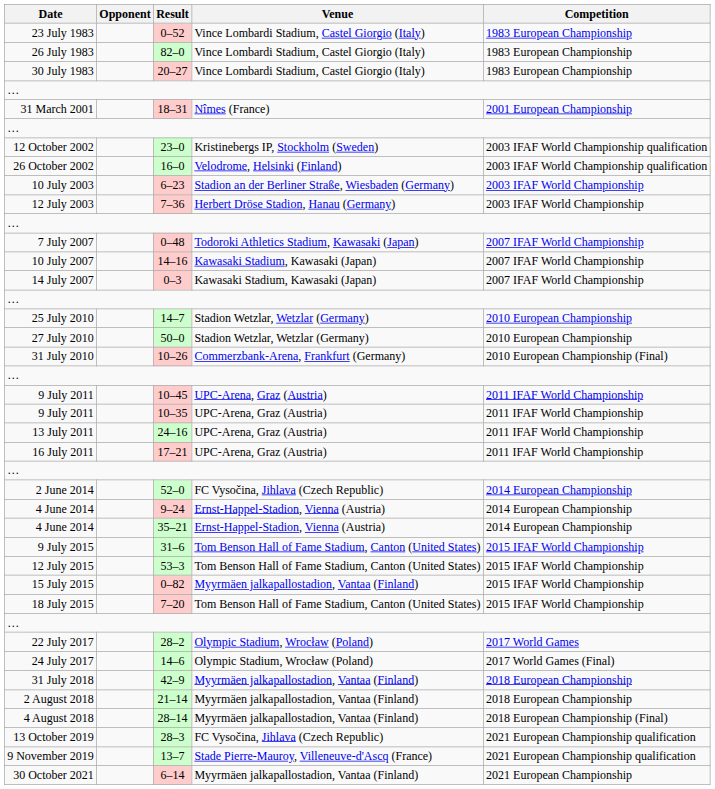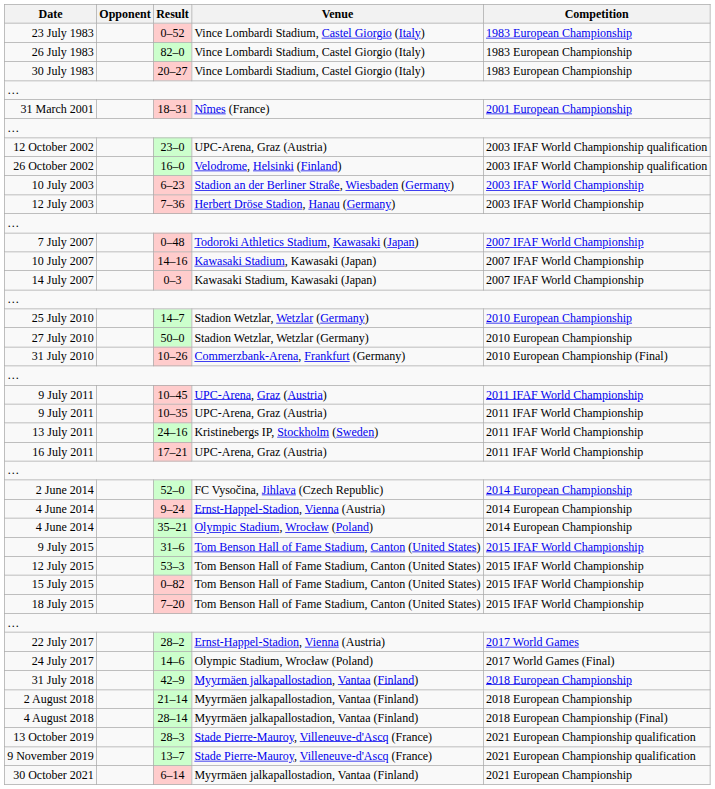 <table class="wikitable">
 <tr>
 <th>Date</th>
 <th>Opponent</th>
 <th>Result</th>
 <th>Venue</th>
 <th>Competition</th>
 </tr>
 <tr>
 <td style="text-align:right;">23 July 1983</td>
 <td></td>
 <td style="text-align:center; background:#FFCCCC">0–52</td>
 <td>Vince Lombardi Stadium, <a href='#'>Castel Giorgio</a> (<a href='#'>Italy</a>)</td>
 <td><a href='#'>1983 European Championship</a></td>
 </tr>
 <tr>
 <td style="text-align:right;">26 July 1983</td>
 <td></td>
 <td style="text-align:center; background:#CCFFCC">82–0</td>
 <td>Vince Lombardi Stadium, Castel Giorgio (Italy)</td>
 <td>1983 European Championship</td>
 </tr>
 <tr>
 <td style="text-align:right;">30 July 1983</td>
 <td></td>
 <td style="text-align:center; background:#FFCCCC">20–27</td>
 <td>Vince Lombardi Stadium, Castel Giorgio (Italy)</td>
 <td>1983 European Championship</td>
 </tr>
 <tr>
 <td colspan="6">…</td>
 </tr>
 <tr>
 <td style="text-align:right;">31 March 2001</td>
 <td></td>
 <td style="text-align:center; background:#FFCCCC">18–31</td>
 <td><a href='#'>Nîmes</a> (France)</td>
 <td><a href='#'>2001 European Championship</a></td>
 </tr>
 <tr>
 <td colspan="6">…</td>
 </tr>
 <tr>
 <td style="text-align:right;">12 October 2002</td>
 <td></td>
 <td style="text-align:center; background:#CCFFCC">23–0</td>
-<td>Kristinebergs IP, <a href='#'>Stockholm</a> (<a href='#'>Sweden</a>)</td>
+<td>UPC-Arena, Graz (Austria)</td>
 <td>2003 IFAF World Championship qualification</td>
 </tr>
 <tr>
 <td style="text-align:right;">26 October 2002</td>
 <td></td>
 <td style="text-align:center; background:#CCFFCC">16–0</td>
 <td><a href='#'>Velodrome</a>, <a href='#'>Helsinki</a> (<a href='#'>Finland</a>)</td>
 <td>2003 IFAF World Championship qualification</td>
 </tr>
 <tr>
 <td style="text-align:right;">10 July 2003</td>
 <td></td>
 <td style="text-align:center; background:#FFCCCC">6–23</td>
 <td><a href='#'>Stadion an der Berliner Straße</a>, <a href='#'>Wiesbaden</a> (<a href='#'>Germany</a>)</td>
 <td><a href='#'>2003 IFAF World Championship</a></td>
 </tr>
 <tr>
 <td style="text-align:right;">12 July 2003</td>
 <td></td>
 <td style="text-align:center; background:#FFCCCC">7–36</td>
 <td><a href='#'>Herbert Dröse Stadion</a>, <a href='#'>Hanau</a> (<a href='#'>Germany</a>)</td>
 <td>2003 IFAF World Championship</td>
 </tr>
 <tr>
 <td colspan="6">…</td>
 </tr>
 <tr>
 <td style="text-align:right;">7 July 2007</td>
 <td></td>
 <td style="text-align:center; background:#FFCCCC">0–48</td>
 <td><a href='#'>Todoroki Athletics Stadium</a>, <a href='#'>Kawasaki</a> (<a href='#'>Japan</a>)</td>
 <td><a href='#'>2007 IFAF World Championship</a></td>
 </tr>
 <tr>
 <td style="text-align:right;">10 July 2007</td>
 <td></td>
 <td style="text-align:center; background:#FFCCCC">14–16</td>
 <td><a href='#'>Kawasaki Stadium</a>, Kawasaki (Japan)</td>
 <td>2007 IFAF World Championship</td>
 </tr>
 <tr>
 <td style="text-align:right;">14 July 2007</td>
 <td></td>
 <td style="text-align:center; background:#FFCCCC">0–3</td>
 <td>Kawasaki Stadium, Kawasaki (Japan)</td>
 <td>2007 IFAF World Championship</td>
 </tr>
 <tr>
 <td colspan="6">…</td>
 </tr>
 <tr>
 <td style="text-align:right;">25 July 2010</td>
 <td></td>
 <td style="text-align:center; background:#CCFFCC">14–7</td>
 <td>Stadion Wetzlar, <a href='#'>Wetzlar</a> (<a href='#'>Germany</a>)</td>
 <td><a href='#'>2010 European Championship</a></td>
 </tr>
 <tr>
 <td style="text-align:right;">27 July 2010</td>
 <td></td>
 <td style="text-align:center; background:#CCFFCC">50–0</td>
 <td>Stadion Wetzlar, Wetzlar (Germany)</td>
 <td>2010 European Championship</td>
 </tr>
 <tr>
 <td style="text-align:right;">31 July 2010</td>
 <td></td>
 <td style="text-align:center; background:#FFCCCC">10–26</td>
 <td><a href='#'>Commerzbank-Arena</a>, <a href='#'>Frankfurt</a> (Germany)</td>
 <td>2010 European Championship (Final)</td>
 </tr>
 <tr>
 <td colspan="6">…</td>
 </tr>
 <tr>
 <td style="text-align:right;">9 July 2011</td>
 <td></td>
 <td style="text-align:center; background:#FFCCCC">10–45</td>
 <td><a href='#'>UPC-Arena</a>, <a href='#'>Graz</a> (<a href='#'>Austria</a>)</td>
 <td><a href='#'>2011 IFAF World Championship</a></td>
 </tr>
 <tr>
 <td style="text-align:right;">9 July 2011</td>
 <td></td>
 <td style="text-align:center; background:#FFCCCC">10–35</td>
 <td>UPC-Arena, Graz (Austria)</td>
 <td>2011 IFAF World Championship</td>
 </tr>
 <tr>
 <td style="text-align:right;">13 July 2011</td>
 <td></td>
 <td style="text-align:center; background:#CCFFCC">24–16</td>
-<td>UPC-Arena, Graz (Austria)</td>
+<td>Kristinebergs IP, <a href='#'>Stockholm</a> (<a href='#'>Sweden</a>)</td>
 <td>2011 IFAF World Championship</td>
 </tr>
 <tr>
 <td style="text-align:right;">16 July 2011</td>
 <td></td>
 <td style="text-align:center; background:#FFCCCC">17–21</td>
 <td>UPC-Arena, Graz (Austria)</td>
 <td>2011 IFAF World Championship</td>
 </tr>
 <tr>
 <td colspan="6">…</td>
 </tr>
 <tr>
 <td style="text-align:right;">2 June 2014</td>
 <td></td>
 <td style="text-align:center; background:#CCFFCC">52–0</td>
 <td>FC Vysočina, <a href='#'>Jihlava</a> (Czech Republic)</td>
 <td><a href='#'>2014 European Championship</a></td>
 </tr>
 <tr>
 <td style="text-align:right;">4 June 2014</td>
 <td></td>
 <td style="text-align:center; background:#FFCCCC">9–24</td>
 <td><a href='#'>Ernst-Happel-Stadion</a>, <a href='#'>Vienna</a> (Austria)</td>
 <td>2014 European Championship</td>
 </tr>
 <tr>
 <td style="text-align:right;">4 June 2014</td>
 <td></td>
 <td style="text-align:center; background:#CCFFCC">35–21</td>
-<td><a href='#'>Ernst-Happel-Stadion</a>, <a href='#'>Vienna</a> (Austria)</td>
+<td><a href='#'>Olympic Stadium</a>, <a href='#'>Wrocław</a> (<a href='#'>Poland</a>)</td>
 <td>2014 European Championship</td>
 </tr>
 <tr>
 <td style="text-align:right;">9 July 2015</td>
 <td></td>
 <td style="text-align:center; background:#CCFFCC">31–6</td>
 <td><a href='#'>Tom Benson Hall of Fame Stadium</a>, <a href='#'>Canton</a> (<a href='#'>United States</a>)</td>
 <td><a href='#'>2015 IFAF World Championship</a></td>
 </tr>
 <tr>
 <td style="text-align:right;">12 July 2015</td>
 <td></td>
 <td style="text-align:center; background:#CCFFCC">53–3</td>
 <td>Tom Benson Hall of Fame Stadium, Canton (United States)</td>
 <td>2015 IFAF World Championship</td>
 </tr>
 <tr>
 <td style="text-align:right;">15 July 2015</td>
 <td></td>
 <td style="text-align:center; background:#FFCCCC">0–82</td>
-<td><a href='#'>Myyrmäen jalkapallostadion</a>, <a href='#'>Vantaa</a> (<a href='#'>Finland</a>)</td>
+<td>Tom Benson Hall of Fame Stadium, Canton (United States)</td>
 <td>2015 IFAF World Championship</td>
 </tr>
 <tr>
 <td style="text-align:right;">18 July 2015</td>
 <td></td>
 <td style="text-align:center; background:#FFCCCC">7–20</td>
 <td>Tom Benson Hall of Fame Stadium, Canton (United States)</td>
 <td>2015 IFAF World Championship</td>
 </tr>
 <tr>
 <td colspan="6">…</td>
 </tr>
 <tr>
 <td style="text-align:right;">22 July 2017</td>
 <td></td>
 <td style="text-align:center; background:#CCFFCC">28–2</td>
-<td><a href='#'>Olympic Stadium</a>, <a href='#'>Wrocław</a> (<a href='#'>Poland</a>)</td>
+<td><a href='#'>Ernst-Happel-Stadion</a>, <a href='#'>Vienna</a> (Austria)</td>
 <td><a href='#'>2017 World Games</a></td>
 </tr>
 <tr>
 <td style="text-align:right;">24 July 2017</td>
 <td></td>
 <td style="text-align:center; background:#CCFFCC">14–6</td>
 <td>Olympic Stadium, Wrocław (Poland)</td>
 <td>2017 World Games (Final)</td>
 </tr>
 <tr>
 <td style="text-align:right;">31 July 2018</td>
 <td></td>
 <td style="text-align:center; background:#CCFFCC">42–9</td>
 <td><a href='#'>Myyrmäen jalkapallostadion</a>, <a href='#'>Vantaa</a> (<a href='#'>Finland</a>)</td>
 <td><a href='#'>2018 European Championship</a></td>
 </tr>
 <tr>
 <td style="text-align:right;">2 August 2018</td>
 <td></td>
 <td style="text-align:center; background:#CCFFCC">21–14</td>
 <td>Myyrmäen jalkapallostadion, Vantaa (Finland)</td>
 <td>2018 European Championship</td>
 </tr>
 <tr>
 <td style="text-align:right;">4 August 2018</td>
 <td></td>
 <td style="text-align:center; background:#CCFFCC">28–14</td>
 <td>Myyrmäen jalkapallostadion, Vantaa (Finland)</td>
 <td>2018 European Championship (Final)</td>
 </tr>
 <tr>
 <td style="text-align:right;">13 October 2019</td>
 <td></td>
 <td style="text-align:center; background:#CCFFCC">28–3</td>
-<td>FC Vysočina, <a href='#'>Jihlava</a> (Czech Republic)</td>
+<td><a href='#'>Stade Pierre-Mauroy</a>, <a href='#'>Villeneuve-d'Ascq</a> (France)</td>
 <td>2021 European Championship qualification</td>
 </tr>
 <tr>
 <td style="text-align:right">9 November 2019</td>
 <td></td>
 <td style="text-align:center; background:#CCFFCC">13–7</td>
 <td><a href='#'>Stade Pierre-Mauroy</a>, <a href='#'>Villeneuve-d'Ascq</a> (France)</td>
 <td>2021 European Championship qualification</td>
 </tr>
 <tr>
 <td style="text-align:right">30 October 2021</td>
 <td></td>
 <td style="text-align:center; background:#FFCCCC">6–14</td>
 <td>Myyrmäen jalkapallostadion, Vantaa (Finland)</td>
 <td>2021 European Championship</td>
 </tr>
 </table>
